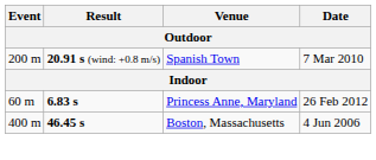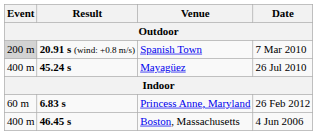 <table class="wikitable" style="font-size: 95%;">
 <tr>
 <th>Event</th>
 <th>Result</th>
 <th>Venue</th>
 <th>Date</th>
 </tr>
 <tr>
 <th colspan=4>Outdoor</th>
 </tr>
 <tr>
-<td>200 m</td>
+<td style="background: lightgrey;">200 m</td>
 <td><strong>20.91 s</strong> <small>(wind: +0.8 m/s)</small></td>
 <td> <a href='#'>Spanish Town</a></td>
 <td>7 Mar 2010</td>
+</tr>
+<tr>
+<td>400 m</td>
+<td><strong>45.24 s</strong></td>
+<td> <a href='#'>Mayagüez</a></td>
+<td>26 Jul 2010</td>
 </tr>
 <tr>
 <th colspan=4>Indoor</th>
 </tr>
 <tr>
 <td>60 m</td>
 <td><strong>6.83 s</strong></td>
 <td> <a href='#'>Princess Anne, Maryland</a></td>
 <td>26 Feb 2012</td>
 </tr>
 <tr>
 <td>400 m</td>
 <td><strong>46.45 s</strong></td>
 <td> <a href='#'>Boston</a>, Massachusetts</td>
 <td>4 Jun 2006</td>
 </tr>
 </table>
